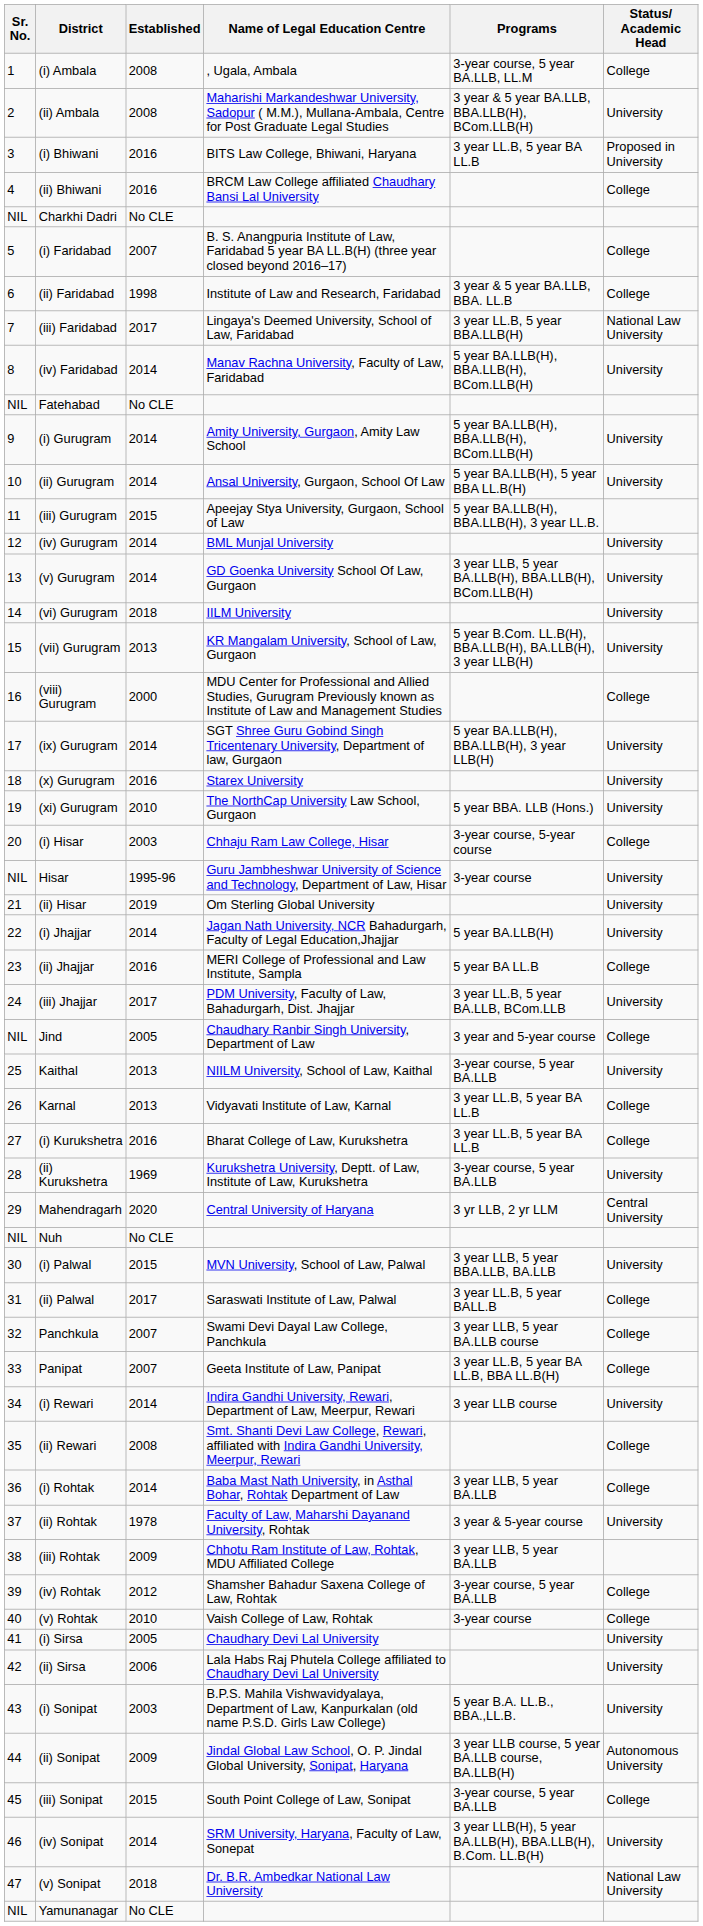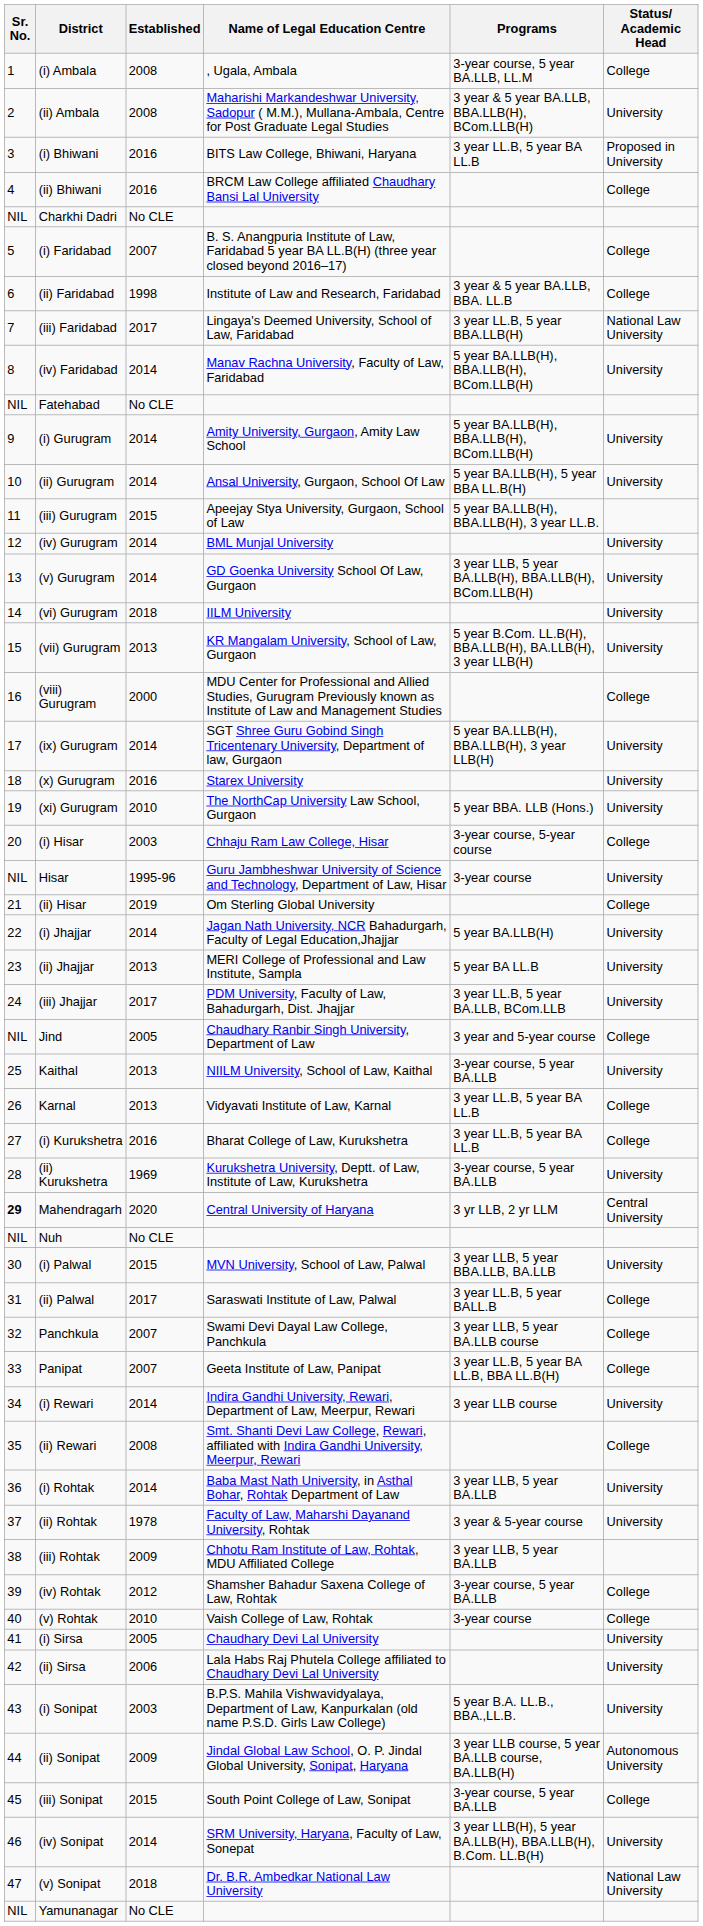 <table class="wikitable" id="foo">
 <tr>
 <th>Sr. No.</th>
 <th>District</th>
 <th>Established</th>
 <th>Name of Legal Education Centre</th>
 <th>Programs</th>
 <th>Status/ Academic Head</th>
 </tr>
 <tr>
 <td>1</td>
 <td>(i) Ambala</td>
 <td>2008</td>
 <td>, Ugala, Ambala</td>
 <td>3-year course, 5 year BA.LLB, LL.M</td>
 <td>College</td>
 </tr>
 <tr>
 <td>2</td>
 <td>(ii) Ambala</td>
 <td>2008</td>
 <td><a href='#'>Maharishi Markandeshwar University, Sadopur</a> ( M.M.), Mullana-Ambala, Centre for Post Graduate Legal Studies</td>
 <td>3 year & 5 year BA.LLB, BBA.LLB(H), BCom.LLB(H)</td>
 <td>University</td>
 </tr>
 <tr>
 <td>3</td>
 <td>(i) Bhiwani</td>
 <td>2016</td>
 <td>BITS Law College, Bhiwani, Haryana</td>
 <td>3 year LL.B, 5 year BA LL.B</td>
 <td>Proposed in University</td>
 </tr>
 <tr>
 <td>4</td>
 <td>(ii) Bhiwani</td>
 <td>2016</td>
 <td>BRCM Law College affiliated <a href='#'>Chaudhary Bansi Lal University</a></td>
 <td></td>
 <td>College</td>
 </tr>
 <tr>
 <td>NIL</td>
 <td>Charkhi Dadri</td>
 <td>No CLE</td>
 <td></td>
 <td></td>
 <td></td>
 </tr>
 <tr>
 <td>5</td>
 <td>(i) Faridabad</td>
 <td>2007</td>
 <td>B. S. Anangpuria Institute of Law, Faridabad 5 year BA LL.B(H) (three year closed beyond 2016–17)</td>
 <td></td>
 <td>College</td>
 </tr>
 <tr>
 <td>6</td>
 <td>(ii) Faridabad</td>
 <td>1998</td>
 <td>Institute of Law and Research, Faridabad</td>
 <td>3 year & 5 year BA.LLB, BBA. LL.B</td>
 <td>College</td>
 </tr>
 <tr>
 <td>7</td>
 <td>(iii) Faridabad</td>
 <td>2017</td>
 <td>Lingaya's Deemed University, School of Law, Faridabad</td>
 <td>3 year LL.B, 5 year BBA.LLB(H)</td>
 <td>National Law University</td>
 </tr>
 <tr>
 <td>8</td>
 <td>(iv) Faridabad</td>
 <td>2014</td>
 <td><a href='#'>Manav Rachna University</a>, Faculty of Law,  Faridabad</td>
 <td>5 year BA.LLB(H), BBA.LLB(H), BCom.LLB(H)</td>
 <td>University</td>
 </tr>
 <tr>
 <td>NIL</td>
 <td>Fatehabad</td>
 <td>No CLE</td>
 <td></td>
 <td></td>
 <td></td>
 </tr>
 <tr>
 <td>9</td>
 <td>(i) Gurugram</td>
 <td>2014</td>
 <td><a href='#'>Amity University, Gurgaon</a>, Amity Law School</td>
 <td>5 year BA.LLB(H), BBA.LLB(H), BCom.LLB(H)</td>
 <td>University</td>
 </tr>
 <tr>
 <td>10</td>
 <td>(ii) Gurugram</td>
 <td>2014</td>
 <td><a href='#'>Ansal University</a>, Gurgaon, School Of Law</td>
 <td>5 year BA.LLB(H), 5 year BBA LL.B(H)</td>
 <td>University</td>
 </tr>
 <tr>
 <td>11</td>
 <td>(iii) Gurugram</td>
 <td>2015</td>
 <td>Apeejay Stya University, Gurgaon, School of Law</td>
 <td>5 year BA.LLB(H), BBA.LLB(H), 3 year LL.B.</td>
 <td></td>
 </tr>
 <tr>
 <td>12</td>
 <td>(iv) Gurugram</td>
 <td>2014</td>
 <td><a href='#'>BML Munjal University</a></td>
 <td></td>
 <td>University</td>
 </tr>
 <tr>
 <td>13</td>
 <td>(v) Gurugram</td>
 <td>2014</td>
 <td><a href='#'>GD Goenka University</a> School Of Law, Gurgaon</td>
 <td>3 year LLB, 5 year BA.LLB(H), BBA.LLB(H), BCom.LLB(H)</td>
 <td>University</td>
 </tr>
 <tr>
 <td>14</td>
 <td>(vi) Gurugram</td>
 <td>2018</td>
 <td><a href='#'>IILM University</a></td>
 <td></td>
 <td>University</td>
 </tr>
 <tr>
 <td>15</td>
 <td>(vii) Gurugram</td>
 <td>2013</td>
 <td><a href='#'>KR Mangalam University</a>, School of Law, Gurgaon</td>
 <td>5 year B.Com. LL.B(H), BBA.LLB(H), BA.LLB(H), 3 year LLB(H)</td>
 <td>University</td>
 </tr>
 <tr>
 <td>16</td>
 <td>(viii) Gurugram</td>
 <td>2000</td>
 <td>MDU Center for Professional and Allied Studies, Gurugram Previously known as Institute of Law and Management Studies</td>
 <td></td>
 <td>College</td>
 </tr>
 <tr>
 <td>17</td>
 <td>(ix) Gurugram</td>
 <td>2014</td>
 <td>SGT <a href='#'>Shree Guru Gobind Singh Tricentenary University</a>, Department of law, Gurgaon</td>
 <td>5 year BA.LLB(H), BBA.LLB(H), 3 year LLB(H)</td>
 <td>University</td>
 </tr>
 <tr>
 <td>18</td>
 <td>(x) Gurugram</td>
 <td>2016</td>
 <td><a href='#'>Starex University</a></td>
 <td></td>
 <td>University</td>
 </tr>
 <tr>
 <td>19</td>
 <td>(xi) Gurugram</td>
 <td>2010</td>
 <td><a href='#'>The NorthCap University</a> Law School, Gurgaon</td>
 <td>5 year BBA. LLB (Hons.)</td>
 <td>University</td>
 </tr>
 <tr>
 <td>20</td>
 <td>(i) Hisar</td>
 <td>2003</td>
 <td><a href='#'>Chhaju Ram Law College, Hisar</a></td>
 <td>3-year course, 5-year course</td>
 <td>College</td>
 </tr>
 <tr>
 <td>NIL</td>
 <td>Hisar</td>
 <td>1995-96</td>
 <td><a href='#'>Guru Jambheshwar University of Science and Technology</a>, Department of Law, Hisar</td>
 <td>3-year course</td>
 <td>University</td>
 </tr>
 <tr>
 <td>21</td>
 <td>(ii) Hisar</td>
 <td>2019</td>
 <td>Om Sterling Global University</td>
 <td></td>
-<td>University</td>
+<td>College</td>
 </tr>
 <tr>
 <td>22</td>
 <td>(i) Jhajjar</td>
 <td>2014</td>
 <td><a href='#'>Jagan Nath University, NCR</a> Bahadurgarh, Faculty of Legal Education,Jhajjar</td>
 <td>5 year BA.LLB(H)</td>
 <td>University</td>
 </tr>
 <tr>
 <td>23</td>
 <td>(ii) Jhajjar</td>
-<td>2016</td>
+<td>2013</td>
 <td>MERI College of Professional and Law Institute, Sampla</td>
 <td>5 year BA LL.B</td>
-<td>College</td>
+<td>University</td>
 </tr>
 <tr>
 <td>24</td>
 <td>(iii) Jhajjar</td>
 <td>2017</td>
 <td><a href='#'>PDM University</a>, Faculty of Law, Bahadurgarh, Dist. Jhajjar</td>
 <td>3 year LL.B, 5 year BA.LLB, BCom.LLB</td>
 <td>University</td>
 </tr>
 <tr>
 <td>NIL</td>
 <td>Jind</td>
 <td>2005</td>
 <td><a href='#'>Chaudhary Ranbir Singh University</a>, Department of Law</td>
 <td>3 year and 5-year course</td>
 <td>College</td>
 </tr>
 <tr>
 <td>25</td>
 <td>Kaithal</td>
 <td>2013</td>
 <td><a href='#'>NIILM University</a>, School of Law, Kaithal</td>
 <td>3-year course, 5 year BA.LLB</td>
 <td>University</td>
 </tr>
 <tr>
 <td>26</td>
 <td>Karnal</td>
 <td>2013</td>
 <td>Vidyavati Institute of Law, Karnal</td>
 <td>3 year LL.B, 5 year BA LL.B</td>
 <td>College</td>
 </tr>
 <tr>
 <td>27</td>
 <td>(i) Kurukshetra</td>
 <td>2016</td>
 <td>Bharat College of Law, Kurukshetra</td>
 <td>3 year LL.B, 5 year BA LL.B</td>
 <td>College</td>
 </tr>
 <tr>
 <td>28</td>
 <td>(ii) Kurukshetra</td>
 <td>1969</td>
 <td><a href='#'>Kurukshetra University</a>, Deptt. of Law, Institute of Law, Kurukshetra</td>
 <td>3-year course, 5 year BA.LLB</td>
 <td>University</td>
 </tr>
 <tr>
-<td>29</td>
+<td><strong>29</strong></td>
 <td>Mahendragarh</td>
 <td>2020</td>
 <td><a href='#'>Central University of Haryana</a></td>
 <td>3 yr LLB, 2 yr LLM</td>
 <td>Central University</td>
 </tr>
 <tr>
 <td>NIL</td>
 <td>Nuh</td>
 <td>No CLE</td>
 <td></td>
 <td></td>
 <td></td>
 </tr>
 <tr>
 <td>30</td>
 <td>(i) Palwal</td>
 <td>2015</td>
 <td><a href='#'>MVN University</a>, School of Law, Palwal</td>
 <td>3 year LLB, 5 year BBA.LLB, BA.LLB</td>
 <td>University</td>
 </tr>
 <tr>
 <td>31</td>
 <td>(ii) Palwal</td>
 <td>2017</td>
 <td>Saraswati Institute of Law, Palwal</td>
 <td>3 year LL.B, 5 year BALL.B</td>
 <td>College</td>
 </tr>
 <tr>
 <td>32</td>
 <td>Panchkula</td>
 <td>2007</td>
 <td>Swami Devi Dayal Law College, Panchkula</td>
 <td>3 year LLB, 5 year BA.LLB course</td>
 <td>College</td>
 </tr>
 <tr>
 <td>33</td>
 <td>Panipat</td>
 <td>2007</td>
 <td>Geeta Institute of Law, Panipat</td>
 <td>3 year LL.B, 5 year BA LL.B, BBA LL.B(H)</td>
 <td>College</td>
 </tr>
 <tr>
 <td>34</td>
 <td>(i) Rewari</td>
 <td>2014</td>
 <td><a href='#'>Indira Gandhi University, Rewari</a>, Department of Law, Meerpur, Rewari</td>
 <td>3 year LLB course</td>
 <td>University</td>
 </tr>
 <tr>
 <td>35</td>
 <td>(ii) Rewari</td>
 <td>2008</td>
 <td><a href='#'>Smt. Shanti Devi Law College</a>, <a href='#'>Rewari</a>, affiliated with <a href='#'>Indira Gandhi University, Meerpur, Rewari</a></td>
 <td></td>
 <td>College</td>
 </tr>
 <tr>
 <td>36</td>
 <td>(i) Rohtak</td>
 <td>2014</td>
 <td><a href='#'>Baba Mast Nath University</a>, in <a href='#'>Asthal Bohar</a>, <a href='#'>Rohtak</a> Department of Law</td>
 <td>3 year LLB, 5 year BA.LLB</td>
-<td>College</td>
+<td>University</td>
 </tr>
 <tr>
 <td>37</td>
 <td>(ii) Rohtak</td>
 <td>1978</td>
 <td><a href='#'>Faculty of Law, Maharshi Dayanand University</a>, Rohtak</td>
 <td>3 year & 5-year course</td>
 <td>University</td>
 </tr>
 <tr>
 <td>38</td>
 <td>(iii) Rohtak</td>
 <td>2009</td>
 <td><a href='#'>Chhotu Ram Institute of Law, Rohtak</a>, MDU Affiliated College</td>
 <td>3 year LLB, 5 year BA.LLB</td>
 <td></td>
 </tr>
 <tr>
 <td>39</td>
 <td>(iv) Rohtak</td>
 <td>2012</td>
 <td>Shamsher Bahadur Saxena College of Law, Rohtak</td>
 <td>3-year course, 5 year BA.LLB</td>
 <td>College</td>
 </tr>
 <tr>
 <td>40</td>
 <td>(v) Rohtak</td>
 <td>2010</td>
 <td>Vaish College of Law, Rohtak</td>
 <td>3-year course</td>
 <td>College</td>
 </tr>
 <tr>
 <td>41</td>
 <td>(i) Sirsa</td>
 <td>2005</td>
 <td><a href='#'>Chaudhary Devi Lal University</a></td>
 <td></td>
 <td>University</td>
 </tr>
 <tr>
 <td>42</td>
 <td>(ii) Sirsa</td>
 <td>2006</td>
 <td>Lala Habs Raj Phutela College affiliated to <a href='#'>Chaudhary Devi Lal University</a></td>
 <td></td>
 <td>University</td>
 </tr>
 <tr>
 <td>43</td>
 <td>(i) Sonipat</td>
 <td>2003</td>
 <td>B.P.S. Mahila Vishwavidyalaya, Department of Law, Kanpurkalan (old name P.S.D. Girls Law College)</td>
 <td>5 year B.A. LL.B., BBA.,LL.B.</td>
 <td>University</td>
 </tr>
 <tr>
 <td>44</td>
 <td>(ii) Sonipat</td>
 <td>2009</td>
 <td><a href='#'>Jindal Global Law School</a>, O. P. Jindal Global University, <a href='#'>Sonipat</a>, <a href='#'>Haryana</a></td>
 <td>3 year LLB course, 5 year BA.LLB course, BA.LLB(H)</td>
 <td>Autonomous University</td>
 </tr>
 <tr>
 <td>45</td>
 <td>(iii) Sonipat</td>
 <td>2015</td>
 <td>South Point College of Law, Sonipat</td>
 <td>3-year course, 5 year BA.LLB</td>
 <td>College</td>
 </tr>
 <tr>
 <td>46</td>
 <td>(iv) Sonipat</td>
 <td>2014</td>
 <td><a href='#'>SRM University, Haryana</a>, Faculty of Law, Sonepat</td>
 <td>3 year LLB(H), 5 year BA.LLB(H), BBA.LLB(H), B.Com. LL.B(H)</td>
 <td>University</td>
 </tr>
 <tr>
 <td>47</td>
 <td>(v) Sonipat</td>
 <td>2018</td>
 <td><a href='#'>Dr. B.R. Ambedkar National Law University</a></td>
 <td></td>
 <td>National Law University</td>
 </tr>
 <tr>
 <td>NIL</td>
 <td>Yamunanagar</td>
 <td>No CLE</td>
 <td></td>
 <td></td>
 <td></td>
 </tr>
 </table>
